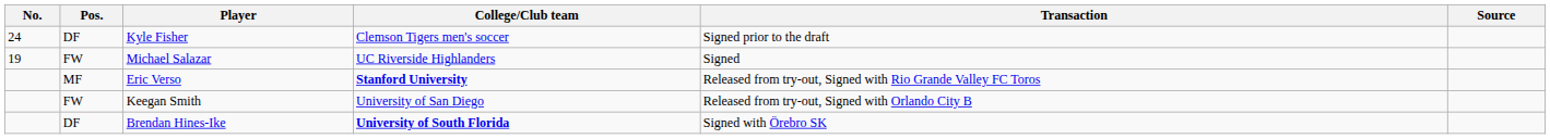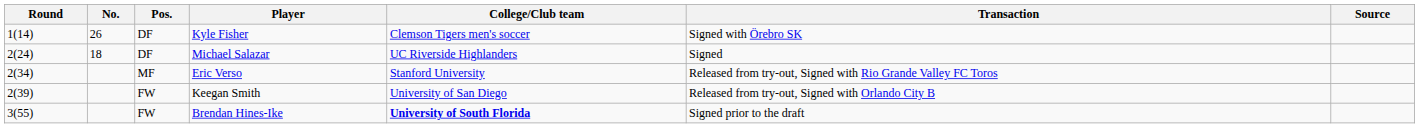 <table class="wikitable sortable" style="width:90%; text-align:center; font-size:95%; text-align:left;">
 <tr>
+<th><strong>Round</strong></th>
 <th><strong>No.</strong></th>
 <th><strong>Pos.</strong></th>
 <th><strong>Player</strong></th>
 <th><strong>College/Club team</strong></th>
 <th><strong>Transaction</strong></th>
 <th><strong>Source</strong></th>
 </tr>
 <tr>
-<td>24</td>
+<td>1(14)</td>
+<td>26</td>
 <td>DF</td>
 <td> <a href='#'>Kyle Fisher</a></td>
 <td> <a href='#'>Clemson Tigers men's soccer</a></td>
-<td>Signed prior to the draft</td>
+<td>Signed with  <a href='#'>Örebro SK</a></td>
 <td></td>
 </tr>
 <tr>
-<td>19</td>
-<td>FW</td>
+<td>2(24)</td>
+<td>18</td>
+<td>DF</td>
 <td> <a href='#'>Michael Salazar</a></td>
 <td> <a href='#'>UC Riverside Highlanders</a></td>
 <td>Signed</td>
 <td></td>
 </tr>
 <tr>
+<td>2(34)</td>
 <td></td>
 <td>MF</td>
 <td> <a href='#'>Eric Verso</a></td>
-<td><strong> <a href='#'>Stanford University</a></strong></td>
+<td> <a href='#'>Stanford University</a></td>
 <td>Released from try-out, Signed with  <a href='#'>Rio Grande Valley FC Toros</a></td>
 <td></td>
 </tr>
 <tr>
+<td>2(39)</td>
 <td></td>
 <td>FW</td>
 <td> Keegan Smith</td>
 <td> <a href='#'>University of San Diego</a></td>
 <td>Released from try-out, Signed with  <a href='#'>Orlando City B</a></td>
 <td></td>
 </tr>
 <tr>
+<td>3(55)</td>
 <td></td>
-<td>DF</td>
+<td>FW</td>
 <td> <a href='#'>Brendan Hines-Ike</a></td>
 <td><strong> <a href='#'>University of South Florida</a></strong></td>
-<td>Signed with  <a href='#'>Örebro SK</a></td>
+<td>Signed prior to the draft</td>
 <td></td>
 </tr>
 </table>
